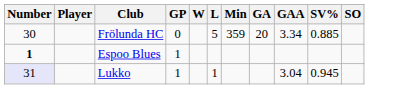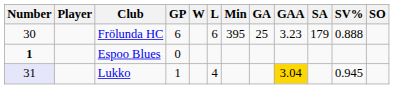 <table class="wikitable sortable" style="text-align: center;">
 <tr>
 <th scope="col">Number</th>
 <th scope="col">Player</th>
 <th scope="col">Club</th>
 <th scope="col">GP</th>
 <th scope="col">W</th>
 <th scope="col">L</th>
 <th scope="col">Min</th>
 <th scope="col">GA</th>
 <th scope="col">GAA</th>
+<th scope="col">SA</th>
 <th scope="col">SV%</th>
 <th scope="col">SO</th>
 </tr>
 <tr>
 <td>30</td>
 <td scope="row" align=left></td>
 <td align=left><a href='#'>Frölunda HC</a></td>
-<td>0</td>
+<td>6</td>
 <td></td>
-<td>5</td>
-<td>359</td>
-<td>20</td>
-<td>3.34</td>
-<td>0.885</td>
+<td>6</td>
+<td>395</td>
+<td>25</td>
+<td>3.23</td>
+<td>179</td>
+<td>0.888</td>
 <td></td>
 </tr>
 <tr>
 <td><strong>1</strong></td>
 <td scope="row" align=left></td>
 <td align=left><a href='#'>Espoo Blues</a></td>
-<td>1</td>
+<td>0</td>
+<td></td>
 <td></td>
 <td></td>
 <td></td>
 <td></td>
 <td></td>
 <td></td>
 <td></td>
 </tr>
 <tr>
 <td style="background: lavender;">31</td>
 <td scope="row" align=left></td>
 <td align=left><a href='#'>Lukko</a></td>
 <td>1</td>
 <td></td>
-<td>1</td>
+<td>4</td>
 <td></td>
 <td></td>
-<td>3.04</td>
+<td style="background: gold;">3.04</td>
+<td></td>
 <td>0.945</td>
 <td></td>
 </tr>
 </table>
